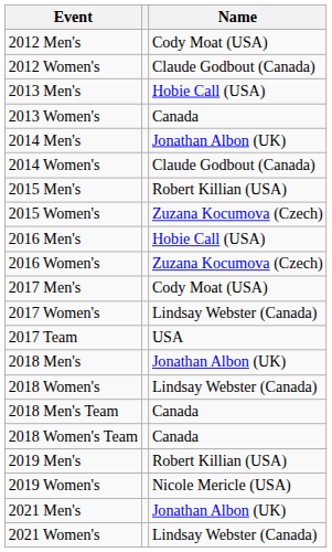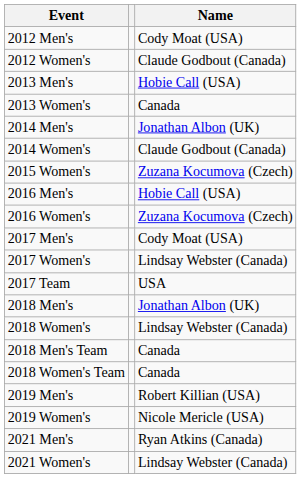 <table class="wikitable">
 <tr>
 <th>Event</th>
 <th></th>
 <th>Name</th>
 </tr>
 <tr>
 <td>2012 Men's</td>
 <td></td>
 <td>Cody Moat (USA)</td>
 </tr>
 <tr>
 <td>2012 Women's</td>
 <td></td>
 <td>Claude Godbout (Canada)</td>
 </tr>
 <tr>
 <td>2013 Men's</td>
 <td></td>
 <td><a href='#'>Hobie Call</a> (USA)</td>
 </tr>
 <tr>
 <td>2013 Women's</td>
 <td></td>
 <td>Canada</td>
 </tr>
 <tr>
 <td>2014 Men's</td>
 <td></td>
 <td><a href='#'>Jonathan Albon</a> (UK)</td>
 </tr>
 <tr>
 <td>2014 Women's</td>
 <td></td>
 <td>Claude Godbout (Canada)</td>
-</tr>
-<tr>
-<td>2015 Men's</td>
-<td></td>
-<td>Robert Killian (USA)</td>
 </tr>
 <tr>
 <td>2015 Women's</td>
 <td></td>
 <td><a href='#'>Zuzana Kocumova</a> (Czech)</td>
 </tr>
 <tr>
 <td>2016 Men's</td>
 <td></td>
 <td><a href='#'>Hobie Call</a> (USA)</td>
 </tr>
 <tr>
 <td>2016 Women's</td>
 <td></td>
 <td><a href='#'>Zuzana Kocumova</a> (Czech)</td>
 </tr>
 <tr>
 <td>2017 Men's</td>
 <td></td>
 <td>Cody Moat (USA)</td>
 </tr>
 <tr>
 <td>2017 Women's</td>
 <td></td>
 <td>Lindsay Webster (Canada)</td>
 </tr>
 <tr>
 <td>2017 Team</td>
 <td></td>
 <td>USA</td>
 </tr>
 <tr>
 <td>2018 Men's</td>
 <td></td>
 <td><a href='#'>Jonathan Albon</a> (UK)</td>
 </tr>
 <tr>
 <td>2018 Women's</td>
 <td></td>
 <td>Lindsay Webster (Canada)</td>
 </tr>
 <tr>
 <td>2018 Men's Team</td>
 <td></td>
 <td>Canada</td>
 </tr>
 <tr>
 <td>2018 Women's Team</td>
 <td></td>
 <td>Canada</td>
 </tr>
 <tr>
 <td>2019 Men's</td>
 <td></td>
 <td>Robert Killian (USA)</td>
 </tr>
 <tr>
 <td>2019 Women's</td>
 <td></td>
 <td>Nicole Mericle (USA)</td>
 </tr>
 <tr>
 <td>2021 Men's</td>
 <td></td>
-<td><a href='#'>Jonathan Albon</a> (UK)</td>
+<td>Ryan Atkins (Canada)</td>
 </tr>
 <tr>
 <td>2021 Women's</td>
 <td></td>
 <td>Lindsay Webster (Canada)</td>
 </tr>
 </table>
